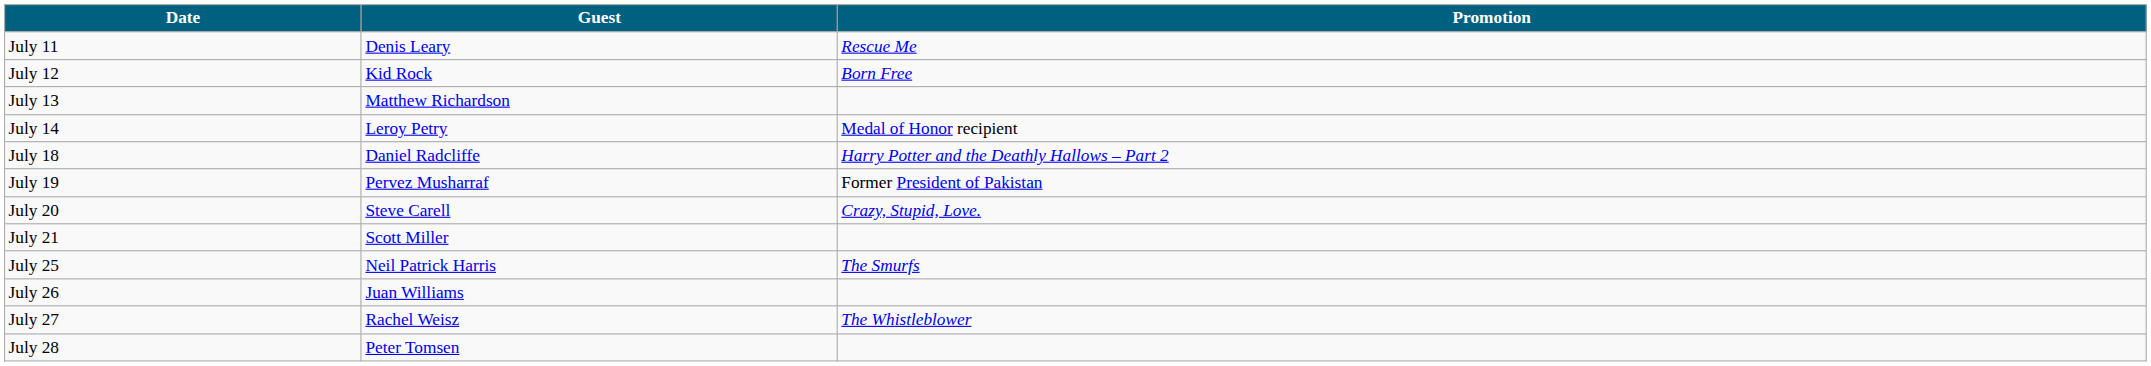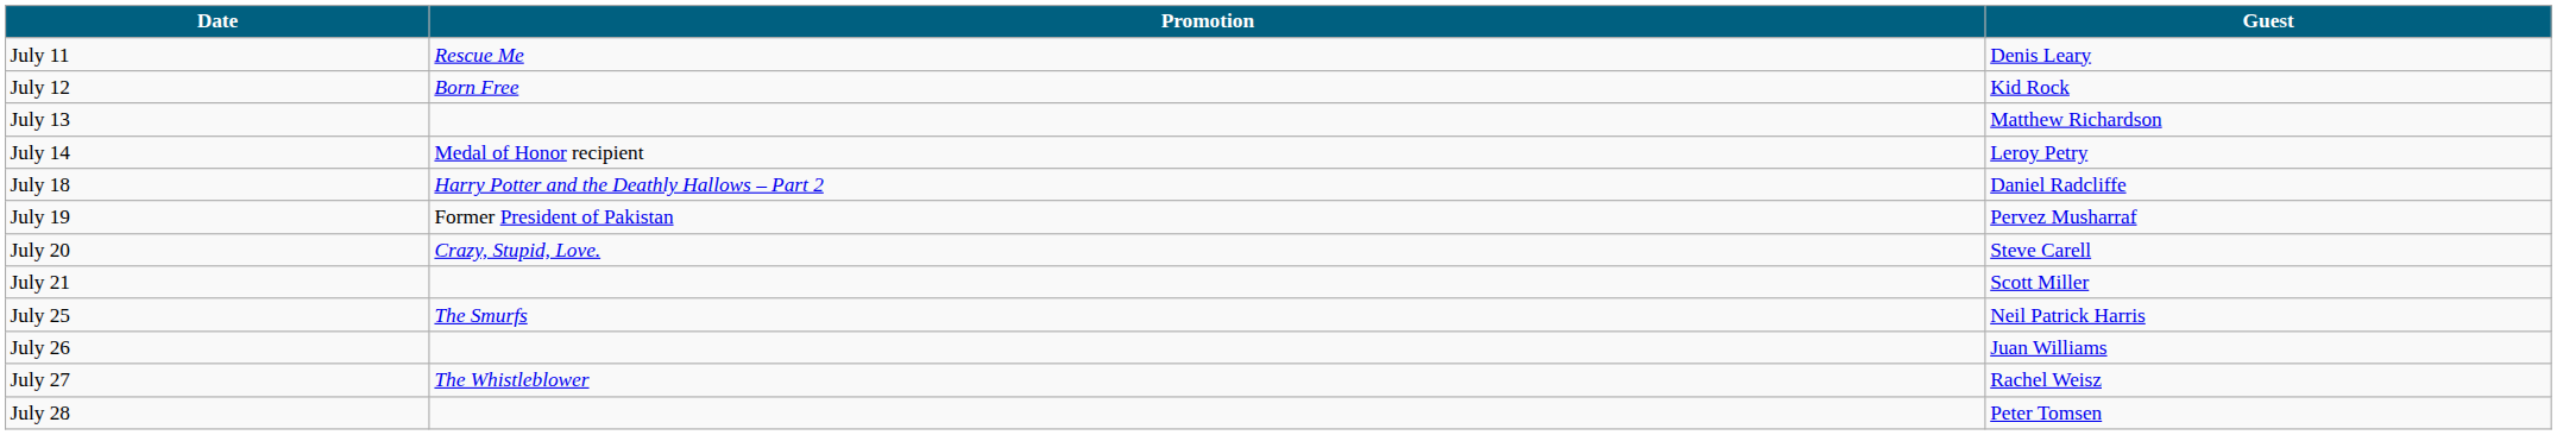 <table class="wikitable" width="100%">
 <tr bgcolor="#CCCCCC">
 <th width="15%" style="background:#006080; color:#FFFFFF">Date</th>
+<th width="55%" style="background:#006080; color:#FFFFFF">Promotion</th>
 <th width="20%" style="background:#006080; color:#FFFFFF">Guest</th>
-<th width="55%" style="background:#006080; color:#FFFFFF">Promotion</th>
 </tr>
 <tr>
 <td>July 11</td>
+<td><em><a href='#'>Rescue Me</a></em></td>
 <td><a href='#'>Denis Leary</a></td>
-<td><em><a href='#'>Rescue Me</a></em></td>
 </tr>
 <tr>
 <td>July 12</td>
+<td><em><a href='#'>Born Free</a></em></td>
 <td><a href='#'>Kid Rock</a></td>
-<td><em><a href='#'>Born Free</a></em></td>
 </tr>
 <tr>
 <td>July 13</td>
+<td></td>
 <td><a href='#'>Matthew Richardson</a></td>
-<td></td>
 </tr>
 <tr>
 <td>July 14</td>
+<td><a href='#'>Medal of Honor</a> recipient</td>
 <td><a href='#'>Leroy Petry</a></td>
-<td><a href='#'>Medal of Honor</a> recipient</td>
 </tr>
 <tr>
 <td>July 18</td>
+<td><em><a href='#'>Harry Potter and the Deathly Hallows – Part 2</a></em></td>
 <td><a href='#'>Daniel Radcliffe</a></td>
-<td><em><a href='#'>Harry Potter and the Deathly Hallows – Part 2</a></em></td>
 </tr>
 <tr>
 <td>July 19</td>
+<td>Former <a href='#'>President of Pakistan</a></td>
 <td><a href='#'>Pervez Musharraf</a></td>
-<td>Former <a href='#'>President of Pakistan</a></td>
 </tr>
 <tr>
 <td>July 20</td>
+<td><em><a href='#'>Crazy, Stupid, Love.</a></em></td>
 <td><a href='#'>Steve Carell</a></td>
-<td><em><a href='#'>Crazy, Stupid, Love.</a></em></td>
 </tr>
 <tr>
 <td>July 21</td>
+<td></td>
 <td><a href='#'>Scott Miller</a></td>
-<td></td>
 </tr>
 <tr>
 <td>July 25</td>
+<td><em><a href='#'>The Smurfs</a></em></td>
 <td><a href='#'>Neil Patrick Harris</a></td>
-<td><em><a href='#'>The Smurfs</a></em></td>
 </tr>
 <tr>
 <td>July 26</td>
+<td></td>
 <td><a href='#'>Juan Williams</a></td>
-<td></td>
 </tr>
 <tr>
 <td>July 27</td>
+<td><em><a href='#'>The Whistleblower</a></em></td>
 <td><a href='#'>Rachel Weisz</a></td>
-<td><em><a href='#'>The Whistleblower</a></em></td>
 </tr>
 <tr>
 <td>July 28</td>
+<td></td>
 <td><a href='#'>Peter Tomsen</a></td>
-<td></td>
 </tr>
 </table>
